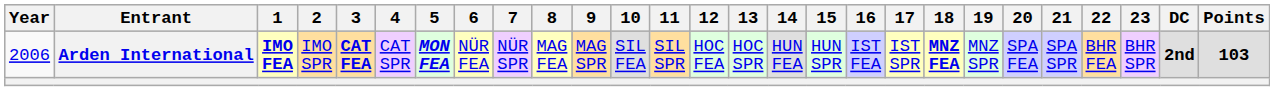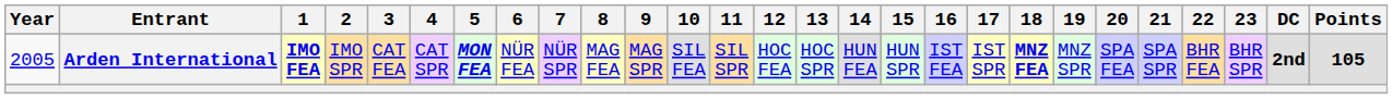 <table class="wikitable" style="text-align:center; font-size:85%">
 <tr>
 <th>Year</th>
 <th>Entrant</th>
 <th>1</th>
 <th>2</th>
 <th>3</th>
 <th>4</th>
 <th>5</th>
 <th>6</th>
 <th>7</th>
 <th>8</th>
 <th>9</th>
 <th>10</th>
 <th>11</th>
 <th>12</th>
 <th>13</th>
 <th>14</th>
 <th>15</th>
 <th>16</th>
 <th>17</th>
 <th>18</th>
 <th>19</th>
 <th>20</th>
 <th>21</th>
 <th>22</th>
 <th>23</th>
 <th>DC</th>
 <th>Points</th>
 </tr>
 <tr>
-<td><a href='#'>2006</a></td>
+<td><a href='#'>2005</a></td>
 <th nowrap><a href='#'>Arden International</a></th>
 <td style="background:#ffffbf;"><strong><a href='#'>IMO<br>FEA</a><br></strong></td>
 <td style="background:#ffdf9f;"><a href='#'>IMO<br>SPR</a><br></td>
-<td style="background:#ffdf9f;"><strong><a href='#'>CAT<br>FEA</a><br></strong></td>
+<td style="background:#ffdf9f;"><a href='#'>CAT<br>FEA</a><br></td>
 <td style="background:#efcfff;"><a href='#'>CAT<br>SPR</a><br></td>
 <td style="background:#dfffdf;"><strong><em><a href='#'>MON<br>FEA</a></em></strong><br></td>
 <td style="background:#ffffbf;"><a href='#'>NÜR<br>FEA</a><br></td>
 <td style="background:#efcfff;"><a href='#'>NÜR<br>SPR</a><br></td>
 <td style="background:#ffffbf;"><a href='#'>MAG<br>FEA</a><br></td>
 <td style="background:#ffdf9f;"><a href='#'>MAG<br>SPR</a><br></td>
 <td style="background:#dfdfdf;"><a href='#'>SIL<br>FEA</a><br></td>
 <td style="background:#ffdf9f;"><a href='#'>SIL<br>SPR</a><br></td>
 <td style="background:#dfffdf;"><a href='#'>HOC<br>FEA</a><br></td>
 <td style="background:#dfffdf;"><a href='#'>HOC<br>SPR</a><br></td>
 <td style="background:#dfdfdf;"><a href='#'>HUN<br>FEA</a><br></td>
 <td style="background:#dfffdf;"><a href='#'>HUN<br>SPR</a><br></td>
 <td style="background:#cfcfff;"><a href='#'>IST<br>FEA</a><br></td>
 <td style="background:#ffffbf;"><a href='#'>IST<br>SPR</a><br></td>
 <td style="background:#ffffbf;"><strong><a href='#'>MNZ<br>FEA</a></strong><br></td>
 <td style="background:#dfffdf;"><a href='#'>MNZ<br>SPR</a><br></td>
 <td style="background:#cfcfff;"><a href='#'>SPA<br>FEA</a><br></td>
 <td style="background:#cfcfff;"><a href='#'>SPA<br>SPR</a><br></td>
 <td style="background:#ffdf9f;"><a href='#'>BHR<br>FEA</a><br></td>
 <td style="background:#efcfff;"><a href='#'>BHR<br>SPR</a><br></td>
 <th style="background:#dfdfdf;">2nd</th>
-<th style="background:#dfdfdf;">103</th>
+<th style="background:#dfdfdf;">105</th>
 </tr>
 <tr>
 <th colspan="27"></th>
 </tr>
 </table>
